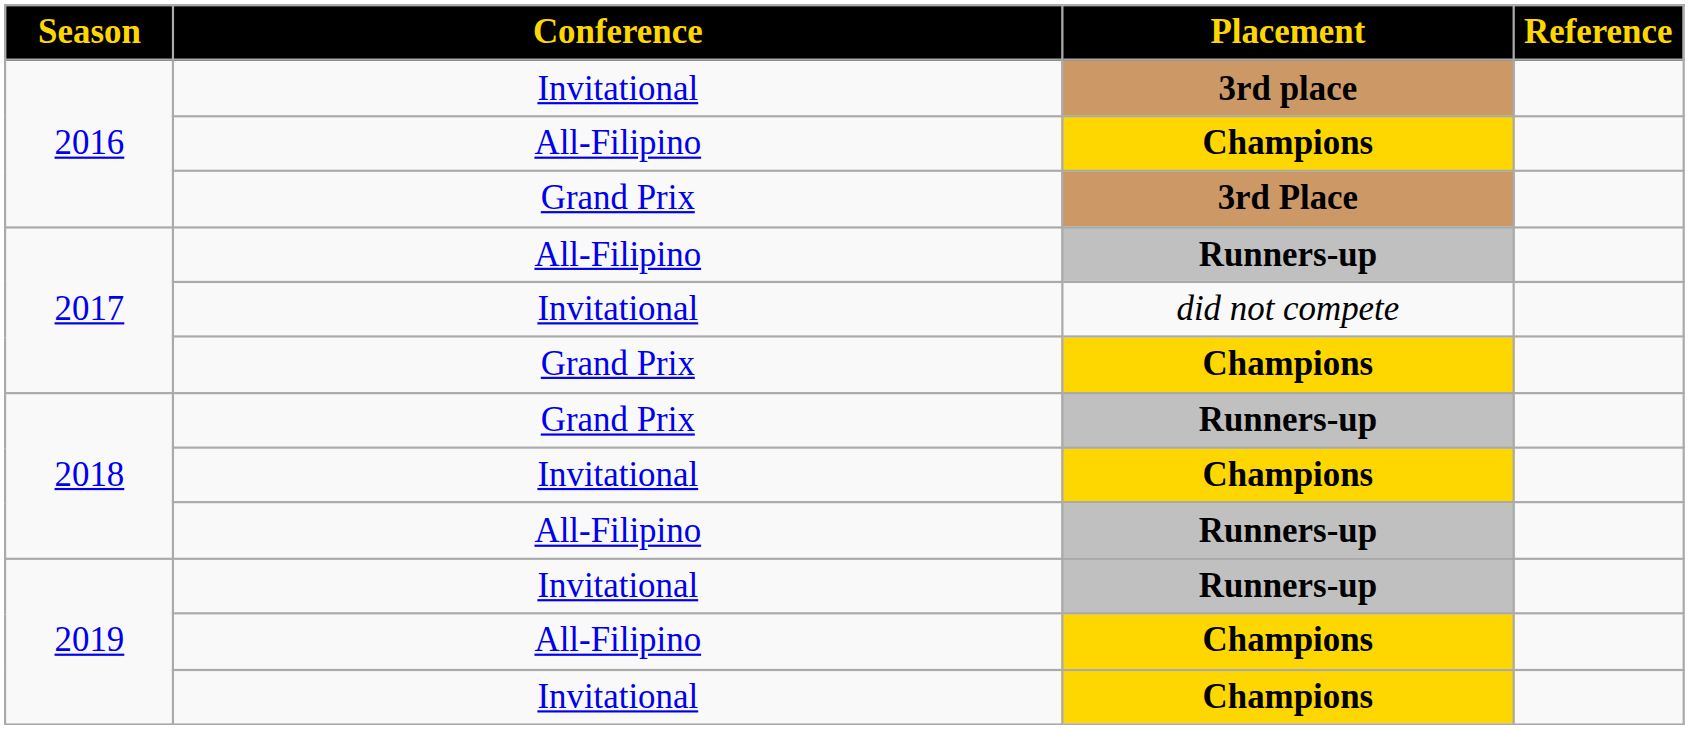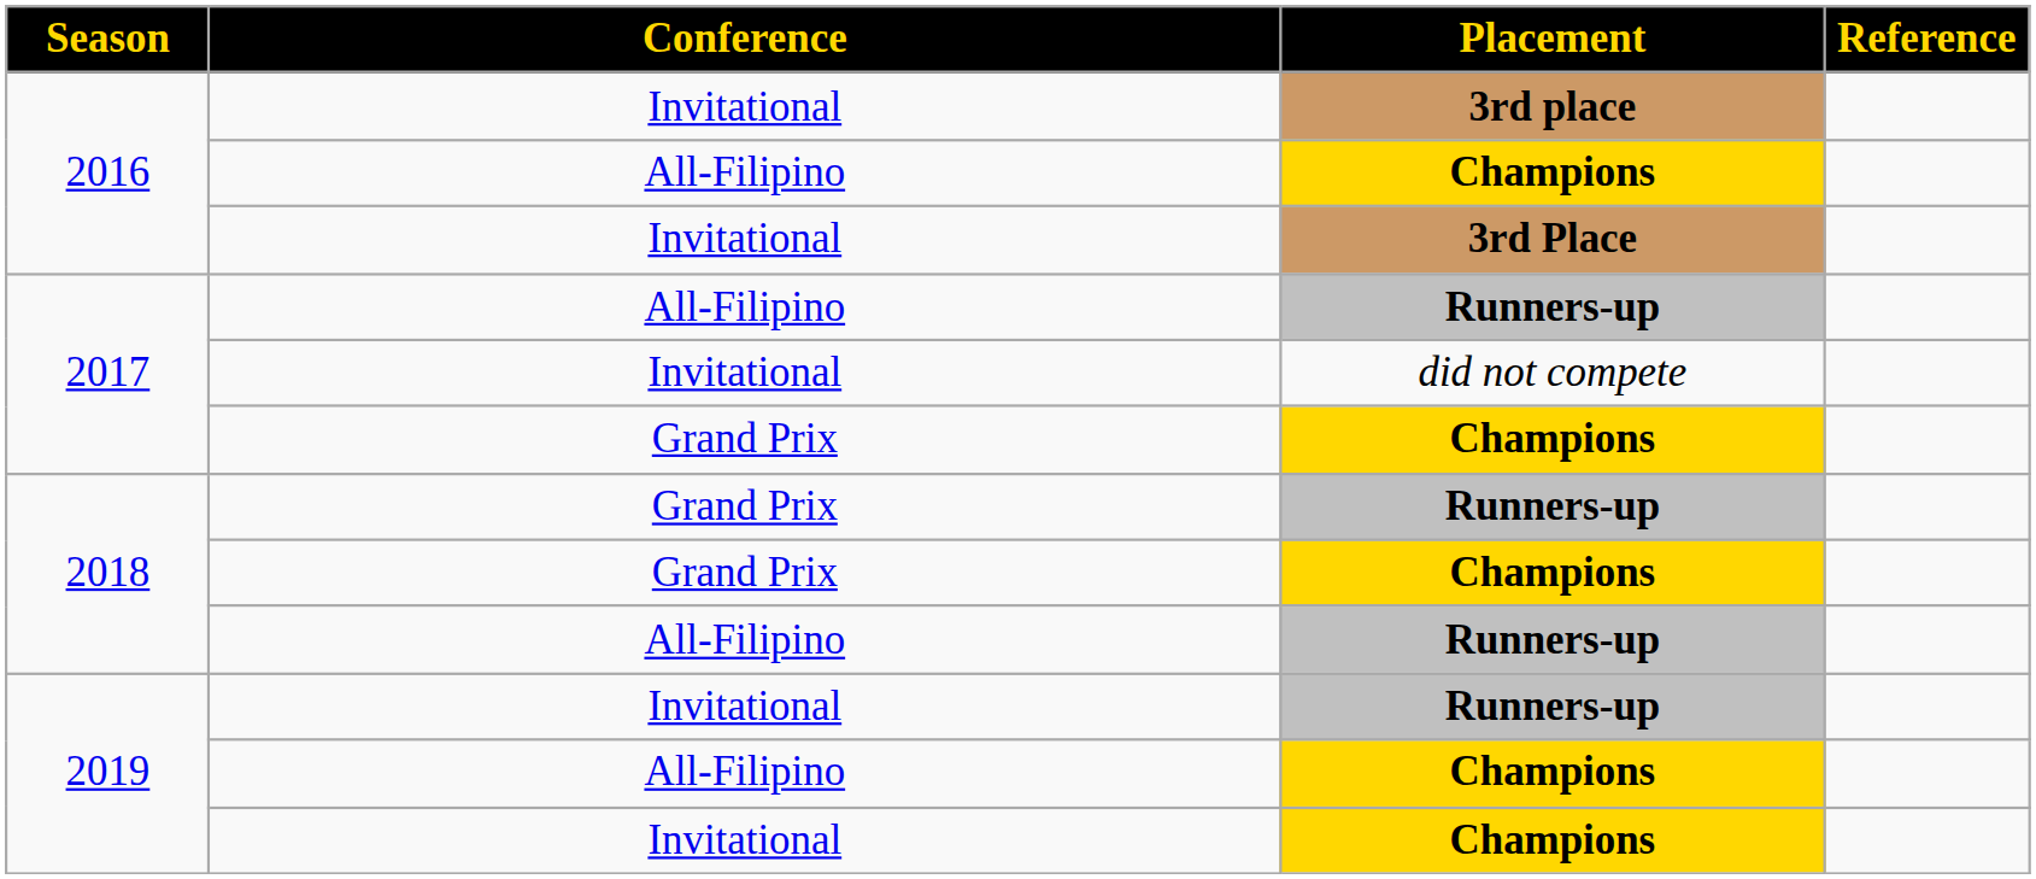 <table class="wikitable">
 <tr>
 <th width=70px  style="background: #000000; color: gold; text-align: center"><strong>Season</strong></th>
 <th width=400px style="background: #000000; color: gold; text-align: center"><strong>Conference</strong></th>
 <th width=200px style="background: #000000; color: gold; text-align: center"><strong>Placement</strong></th>
 <th width=70px style="background: #000000; color: gold; text-align: center"><strong>Reference</strong></th>
 </tr>
 <tr align=center>
 <td rowspan=3><a href='#'>2016</a></td>
 <td><a href='#'>Invitational</a></td>
 <td style="background:#CC9966;"><strong>3rd place</strong></td>
 <td></td>
 </tr>
 <tr align=center>
 <td><a href='#'>All-Filipino</a></td>
 <td style="background:gold;"><strong>Champions</strong></td>
 <td></td>
 </tr>
 <tr align=center>
-<td><a href='#'>Grand Prix</a></td>
+<td><a href='#'>Invitational</a></td>
 <td style="background:#CC9966;"><strong>3rd Place</strong></td>
 <td></td>
 </tr>
 <tr align=center>
 <td rowspan=3><a href='#'>2017</a></td>
 <td><a href='#'>All-Filipino</a></td>
 <td style="background:silver;"><strong>Runners-up</strong></td>
 <td></td>
 </tr>
 <tr align=center>
 <td><a href='#'>Invitational</a></td>
 <td><em>did not compete</em></td>
 <td></td>
 </tr>
 <tr align=center>
 <td><a href='#'>Grand Prix</a></td>
 <td style="background:gold;"><strong>Champions</strong></td>
 <td></td>
 </tr>
 <tr align=center>
 <td rowspan=3><a href='#'>2018</a></td>
 <td><a href='#'>Grand Prix</a></td>
 <td style="background:silver;"><strong>Runners-up</strong></td>
 <td></td>
 </tr>
 <tr align=center>
-<td><a href='#'>Invitational</a></td>
+<td><a href='#'>Grand Prix</a></td>
 <td style="background:gold;"><strong>Champions</strong></td>
 <td></td>
 </tr>
 <tr align=center>
 <td><a href='#'>All-Filipino</a></td>
 <td style="background:silver;"><strong>Runners-up</strong></td>
 <td></td>
 </tr>
 <tr align=center>
 <td rowspan=3><a href='#'>2019</a></td>
 <td><a href='#'>Invitational</a></td>
 <td style="background:silver;"><strong>Runners-up</strong></td>
 <td></td>
 </tr>
 <tr align=center>
 <td><a href='#'>All-Filipino</a></td>
 <td style="background:gold;"><strong>Champions</strong></td>
 <td></td>
 </tr>
 <tr align=center>
 <td><a href='#'>Invitational</a></td>
 <td style="background:gold;"><strong>Champions</strong></td>
 <td></td>
 </tr>
 </table>
